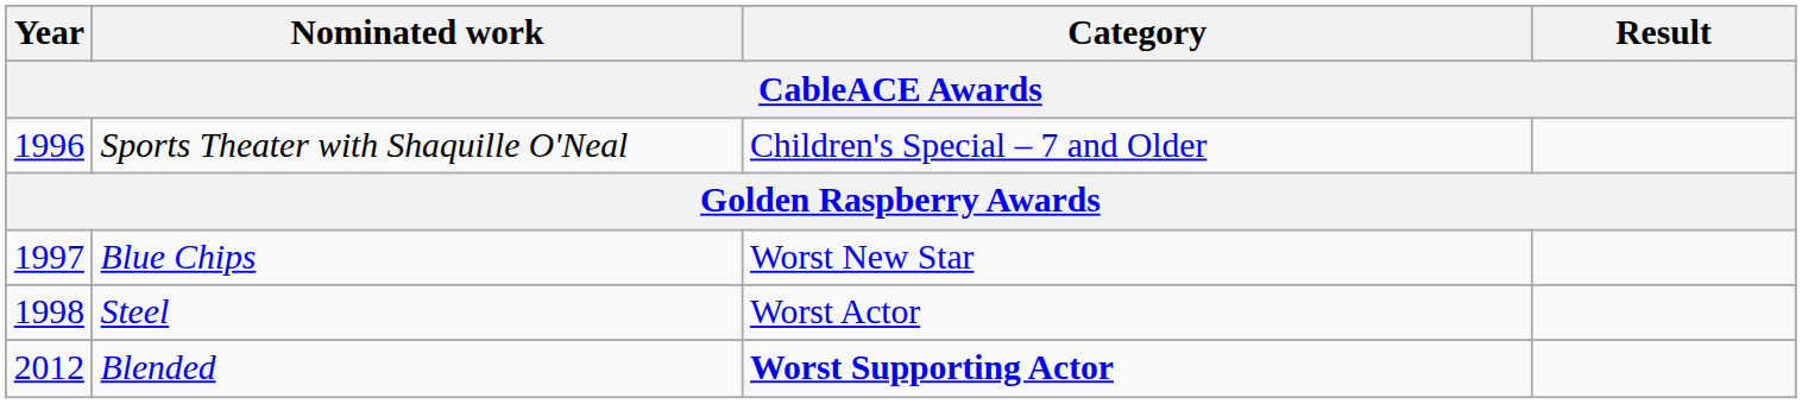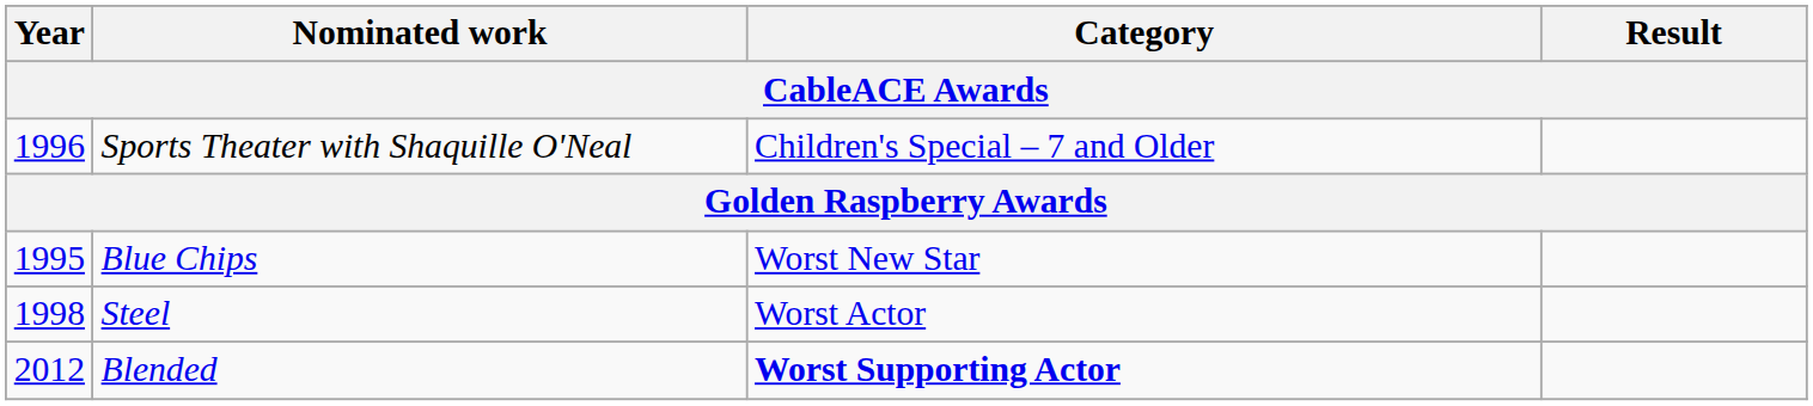 <table class=wikitable>
 <tr>
 <th scope="col" style="width:1em;">Year</th>
 <th scope="col" style="width:18em;">Nominated work</th>
 <th scope="col" style="width:22em;">Category</th>
 <th scope="col" style="width:7em;">Result</th>
 </tr>
 <tr>
 <th scope="col" colspan="6"><a href='#'>CableACE Awards</a></th>
 </tr>
 <tr>
 <td><a href='#'>1996</a></td>
 <td><em>Sports Theater with Shaquille O'Neal</em></td>
 <td><a href='#'>Children's Special – 7 and Older</a></td>
 <td></td>
 </tr>
 <tr>
 <th scope="col" colspan="6"><a href='#'>Golden Raspberry Awards</a></th>
 </tr>
 <tr>
-<td><a href='#'>1997</a></td>
+<td><a href='#'>1995</a></td>
 <td><em><a href='#'>Blue Chips</a></em></td>
 <td><a href='#'>Worst New Star</a></td>
 <td></td>
 </tr>
 <tr>
 <td><a href='#'>1998</a></td>
 <td><em><a href='#'>Steel</a></em></td>
 <td><a href='#'>Worst Actor</a></td>
 <td></td>
 </tr>
 <tr>
 <td><a href='#'>2012</a></td>
 <td><em><a href='#'>Blended</a></em></td>
 <td><strong><a href='#'>Worst Supporting Actor</a></strong></td>
 <td></td>
 </tr>
 </table>
